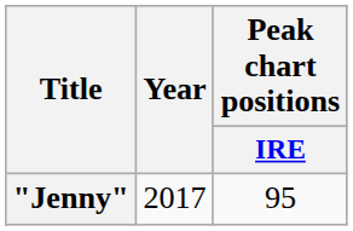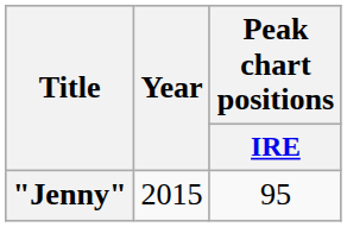 <table class="wikitable plainrowheaders" style="text-align:center;">
 <tr>
 <th scope="col" rowspan="2">Title</th>
 <th scope="col" rowspan="2">Year</th>
 <th scope="col" colspan="1">Peak chart positions</th>
 </tr>
 <tr>
 <th scope="col" style="width:3.5em;font-size:90%;"><a href='#'>IRE</a><br></th>
 </tr>
 <tr>
 <th scope="row">"Jenny"</th>
-<td>2017</td>
+<td>2015</td>
 <td>95</td>
 </tr>
 </table>
